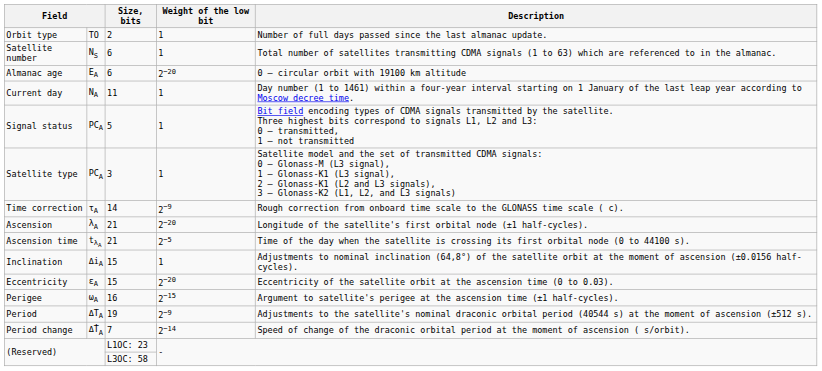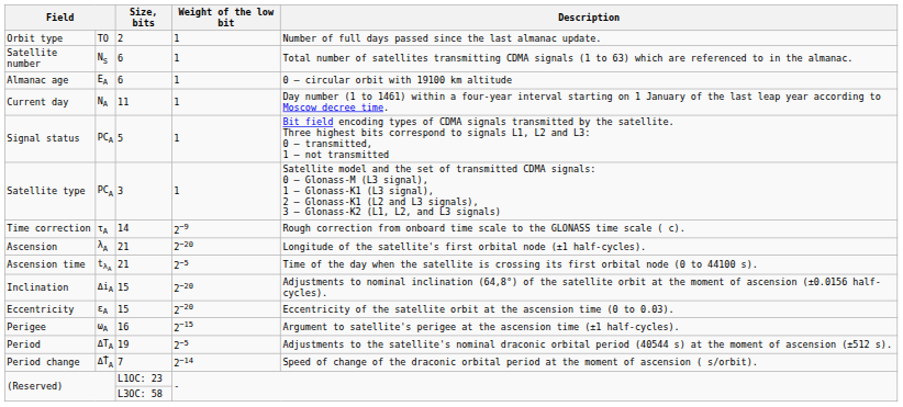 <table class="wikitable">
 <tr>
 <th colspan="2">Field</th>
 <th>Size, bits</th>
 <th>Weight of the low bit</th>
 <th>Description</th>
 </tr>
 <tr>
 <td>Orbit type</td>
 <td>ТО</td>
 <td>2</td>
 <td>1</td>
 <td>Number of full days passed since the last almanac update.</td>
 </tr>
 <tr>
 <td>Satellite number</td>
 <td>N<sub>S</sub></td>
 <td>6</td>
 <td>1</td>
 <td>Total number of satellites transmitting CDMA signals (1 to 63) which are referenced to in the almanac.</td>
 </tr>
 <tr>
 <td>Almanac age</td>
 <td>E<sub>A</sub></td>
 <td>6</td>
-<td>2<sup>−20</sup></td>
+<td>1</td>
 <td>0 — circular orbit with 19100 km altitude </td>
 </tr>
 <tr>
 <td>Current day</td>
 <td>N<sub>A</sub></td>
 <td>11</td>
 <td>1</td>
 <td>Day number (1 to 1461) within a four-year interval starting on 1 January of the last leap year  according to <a href='#'>Moscow decree time</a>.</td>
 </tr>
 <tr>
 <td>Signal status</td>
 <td>PC<sub>A</sub></td>
 <td>5</td>
 <td>1</td>
 <td><a href='#'>Bit field</a> encoding types of CDMA signals transmitted by the satellite.<br>Three highest bits correspond to signals L1, L2 and L3:<br>0 — transmitted,<br>1 — not transmitted</td>
 </tr>
 <tr>
 <td>Satellite type</td>
 <td>PC<sub>A</sub></td>
 <td>3</td>
 <td>1</td>
 <td>Satellite model and the set of transmitted CDMA signals:<br>0 — Glonass-M (L3 signal),<br>1 — Glonass-K1 (L3 signal),<br>2 — Glonass-K1 (L2 and L3 signals),<br>3 — Glonass-K2 (L1, L2, and L3 signals)</td>
 </tr>
 <tr>
 <td>Time correction</td>
 <td>τ<sub>A</sub></td>
 <td>14</td>
 <td>2<sup>−9</sup></td>
 <td>Rough correction from onboard time scale to the GLONASS time scale ( с).</td>
 </tr>
 <tr>
 <td>Ascension</td>
 <td>λ<sub>A</sub></td>
 <td>21</td>
 <td>2<sup>−20</sup></td>
 <td>Longitude of the satellite's first orbital node (±1 half-cycles).</td>
 </tr>
 <tr>
 <td>Ascension time</td>
 <td>t<sub>λ<sub>A</sub></sub></td>
 <td>21</td>
 <td>2<sup>−5</sup></td>
 <td>Time of the day when the satellite is crossing its first orbital node (0 to 44100 s).</td>
 </tr>
 <tr>
 <td>Inclination</td>
 <td>Δi<sub>A</sub></td>
 <td>15</td>
-<td>1</td>
+<td>2<sup>−20</sup></td>
 <td>Adjustments to nominal inclination (64,8°) of the satellite orbit at the moment of ascension (±0.0156 half-cycles).</td>
 </tr>
 <tr>
 <td>Eccentricity</td>
 <td>ε<sub>A</sub></td>
 <td>15</td>
 <td>2<sup>−20</sup></td>
 <td>Eccentricity of the satellite orbit at the ascension time (0 to 0.03).</td>
 </tr>
 <tr>
 <td>Perigee</td>
 <td>ω<sub>A</sub></td>
 <td>16</td>
 <td>2<sup>−15</sup></td>
 <td>Argument to satellite's perigee at the ascension time (±1 half-cycles).</td>
 </tr>
 <tr>
 <td>Period</td>
 <td>ΔT<sub>A</sub></td>
 <td>19</td>
-<td>2<sup>−9</sup></td>
+<td>2<sup>−5</sup></td>
 <td>Adjustments to the satellite's nominal draconic orbital period (40544 s) at the moment of ascension (±512 s).</td>
 </tr>
 <tr>
 <td>Period change</td>
 <td>ΔṪ<sub>A</sub></td>
 <td>7</td>
 <td>2<sup>−14</sup></td>
 <td>Speed of change of the draconic orbital period at the moment of ascension ( s/orbit).</td>
 </tr>
 <tr>
 <td colspan="2" rowspan="2">(Reserved)</td>
 <td>L1OC: 23</td>
 <td colspan="3" rowspan="2">-</td>
 </tr>
 <tr>
 <td>L3OC: 58</td>
 </tr>
 </table>
